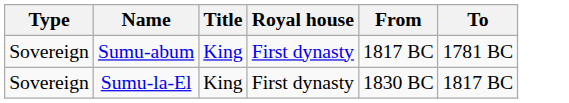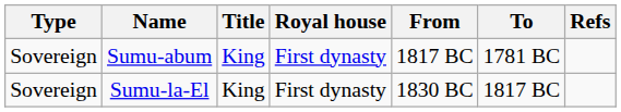 <table style="text-align:center;" class="wikitable">
 <tr>
 <th>Type</th>
 <th>Name</th>
 <th>Title</th>
 <th>Royal house</th>
 <th>From</th>
 <th>To</th>
+<th>Refs</th>
 </tr>
 <tr>
 <td>Sovereign</td>
 <td><a href='#'>Sumu-abum</a></td>
 <td><a href='#'>King</a></td>
 <td><a href='#'>First dynasty</a></td>
 <td>1817 BC</td>
 <td>1781 BC</td>
+<td></td>
 </tr>
 <tr>
 <td>Sovereign</td>
 <td><a href='#'>Sumu-la-El</a></td>
 <td>King</td>
 <td>First dynasty</td>
 <td>1830 BC</td>
 <td>1817 BC</td>
+<td></td>
 </tr>
 </table>
